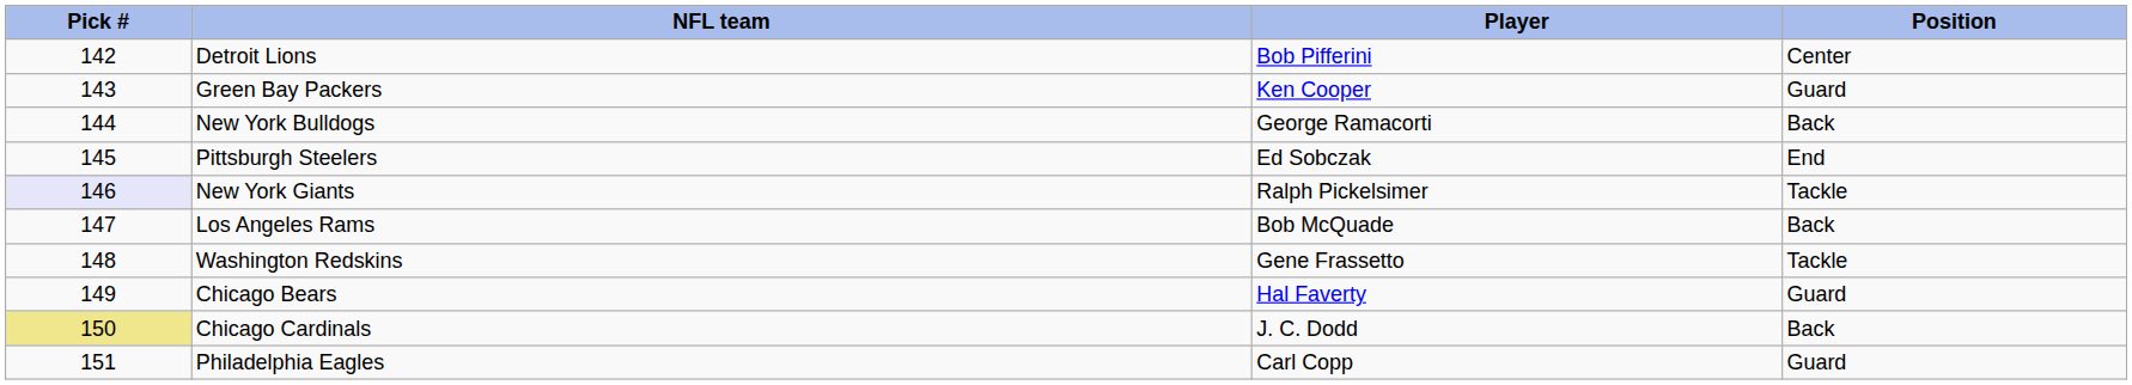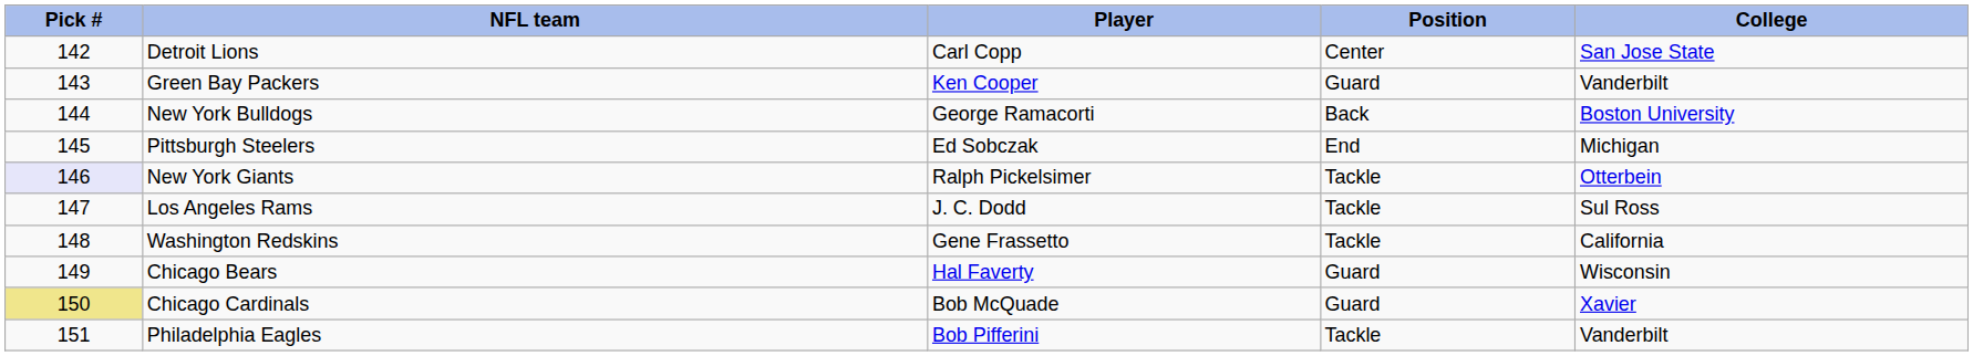 <table class="wikitable sortable sortable" style="width: 100%">
 <tr>
 <th style="background:#A8BDEC;" width=7%>Pick #</th>
 <th width=40% style="background:#A8BDEC;">NFL team</th>
 <th width=20% style="background:#A8BDEC;">Player</th>
 <th width=13% style="background:#A8BDEC;">Position</th>
+<th style="background:#A8BDEC;">College</th>
 </tr>
 <tr>
 <td align=center>142</td>
 <td>Detroit Lions</td>
-<td><a href='#'>Bob Pifferini</a></td>
+<td>Carl Copp</td>
 <td>Center</td>
+<td><a href='#'>San Jose State</a></td>
 </tr>
 <tr>
 <td align=center>143</td>
 <td>Green Bay Packers</td>
 <td><a href='#'>Ken Cooper</a></td>
 <td>Guard</td>
+<td>Vanderbilt</td>
 </tr>
 <tr>
 <td align=center>144</td>
 <td>New York Bulldogs</td>
 <td>George Ramacorti</td>
 <td>Back</td>
+<td><a href='#'>Boston University</a></td>
 </tr>
 <tr>
 <td align=center>145</td>
 <td>Pittsburgh Steelers</td>
 <td>Ed Sobczak</td>
 <td>End</td>
+<td>Michigan</td>
 </tr>
 <tr>
 <td align=center style="background: lavender;">146</td>
 <td>New York Giants</td>
 <td>Ralph Pickelsimer</td>
 <td>Tackle</td>
+<td><a href='#'>Otterbein</a></td>
 </tr>
 <tr>
 <td align=center>147</td>
 <td>Los Angeles Rams</td>
-<td>Bob McQuade</td>
-<td>Back</td>
+<td>J. C. Dodd</td>
+<td>Tackle</td>
+<td>Sul Ross</td>
 </tr>
 <tr>
 <td align=center>148</td>
 <td>Washington Redskins</td>
 <td>Gene Frassetto</td>
 <td>Tackle</td>
+<td>California</td>
 </tr>
 <tr>
 <td align=center>149</td>
 <td>Chicago Bears</td>
 <td><a href='#'>Hal Faverty</a></td>
 <td>Guard</td>
+<td>Wisconsin</td>
 </tr>
 <tr>
 <td align=center style="background: khaki;">150</td>
 <td>Chicago Cardinals</td>
-<td>J. C. Dodd</td>
-<td>Back</td>
+<td>Bob McQuade</td>
+<td>Guard</td>
+<td><a href='#'>Xavier</a></td>
 </tr>
 <tr>
 <td align=center>151</td>
 <td>Philadelphia Eagles</td>
-<td>Carl Copp</td>
-<td>Guard</td>
+<td><a href='#'>Bob Pifferini</a></td>
+<td>Tackle</td>
+<td>Vanderbilt</td>
 </tr>
 </table>
